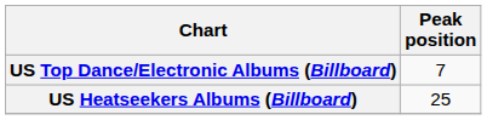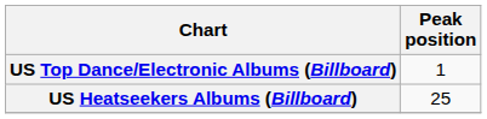 <table class="wikitable sortable plainrowheaders" style="text-align:center;" border="1">
 <tr>
 <th scope="col">Chart</th>
 <th scope="col">Peak<br>position</th>
 </tr>
 <tr>
 <th scope="row">US <a href='#'>Top Dance/Electronic Albums</a> (<em><a href='#'>Billboard</a></em>)</th>
-<td>7</td>
+<td>1</td>
 </tr>
 <tr>
 <th scope="row">US <a href='#'>Heatseekers Albums</a> (<em><a href='#'>Billboard</a></em>)</th>
 <td>25</td>
 </tr>
 <tr>
 </tr>
 </table>
